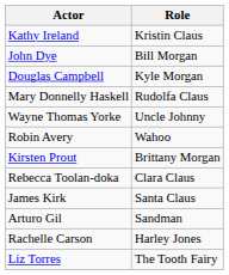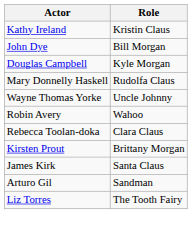 <table class="wikitable">
 <tr>
 <th>Actor</th>
 <th>Role</th>
 </tr>
 <tr>
 <td><a href='#'>Kathy Ireland</a></td>
 <td>Kristin Claus</td>
 </tr>
 <tr>
 <td><a href='#'>John Dye</a></td>
 <td>Bill Morgan</td>
 </tr>
 <tr>
 <td><a href='#'>Douglas Campbell</a></td>
 <td>Kyle Morgan</td>
 </tr>
 <tr>
 <td>Mary Donnelly Haskell</td>
 <td>Rudolfa Claus</td>
 </tr>
 <tr>
 <td>Wayne Thomas Yorke</td>
 <td>Uncle Johnny</td>
 </tr>
 <tr>
 <td>Robin Avery</td>
 <td>Wahoo</td>
 </tr>
 <tr>
+<td>Rebecca Toolan-doka</td>
+<td>Clara Claus</td>
+</tr>
+<tr>
 <td><a href='#'>Kirsten Prout</a></td>
 <td>Brittany Morgan</td>
-</tr>
-<tr>
-<td>Rebecca Toolan-doka</td>
-<td>Clara Claus</td>
 </tr>
 <tr>
 <td>James Kirk</td>
 <td>Santa Claus</td>
 </tr>
 <tr>
 <td>Arturo Gil</td>
 <td>Sandman</td>
 </tr>
 <tr>
-<td>Rachelle Carson</td>
-<td>Harley Jones</td>
-</tr>
-<tr>
 <td><a href='#'>Liz Torres</a></td>
 <td>The Tooth Fairy</td>
 </tr>
 </table>
